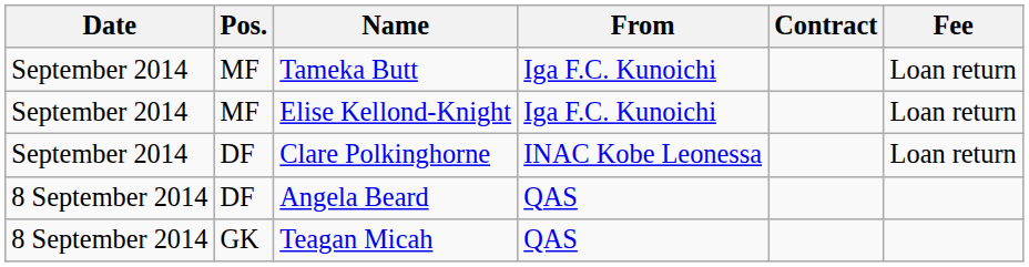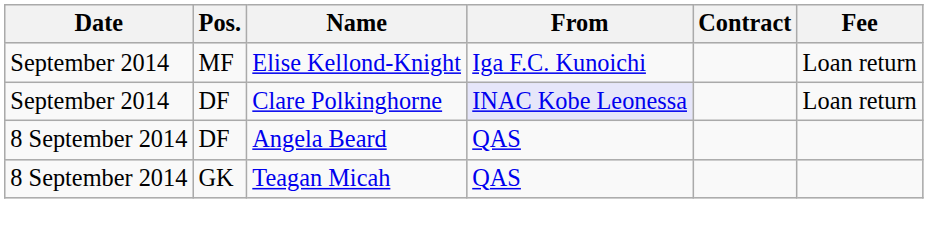 <table class="wikitable sortable">
 <tr>
 <th>Date</th>
 <th>Pos.</th>
 <th>Name</th>
 <th>From</th>
 <th>Contract</th>
 <th>Fee</th>
-</tr>
-<tr>
-<td>September 2014</td>
-<td>MF</td>
-<td> <a href='#'>Tameka Butt</a></td>
-<td> <a href='#'>Iga F.C. Kunoichi</a></td>
-<td style="text-align:center;"></td>
-<td>Loan return </td>
 </tr>
 <tr>
 <td>September 2014</td>
 <td>MF</td>
 <td> <a href='#'>Elise Kellond-Knight</a></td>
 <td> <a href='#'>Iga F.C. Kunoichi</a></td>
 <td style="text-align:center;"></td>
 <td>Loan return </td>
 </tr>
 <tr>
 <td>September 2014</td>
 <td>DF</td>
 <td> <a href='#'>Clare Polkinghorne</a></td>
-<td> <a href='#'>INAC Kobe Leonessa</a></td>
+<td style="background: lavender;"> <a href='#'>INAC Kobe Leonessa</a></td>
 <td style="text-align:center;"></td>
 <td>Loan return </td>
 </tr>
 <tr>
 <td>8 September 2014</td>
 <td>DF</td>
 <td> <a href='#'>Angela Beard</a></td>
 <td> <a href='#'>QAS</a></td>
 <td style="text-align:center;"></td>
 <td></td>
 </tr>
 <tr>
 <td>8 September 2014</td>
 <td>GK</td>
 <td> <a href='#'>Teagan Micah</a></td>
 <td> <a href='#'>QAS</a></td>
 <td style="text-align:center;"></td>
 <td></td>
 </tr>
 </table>
